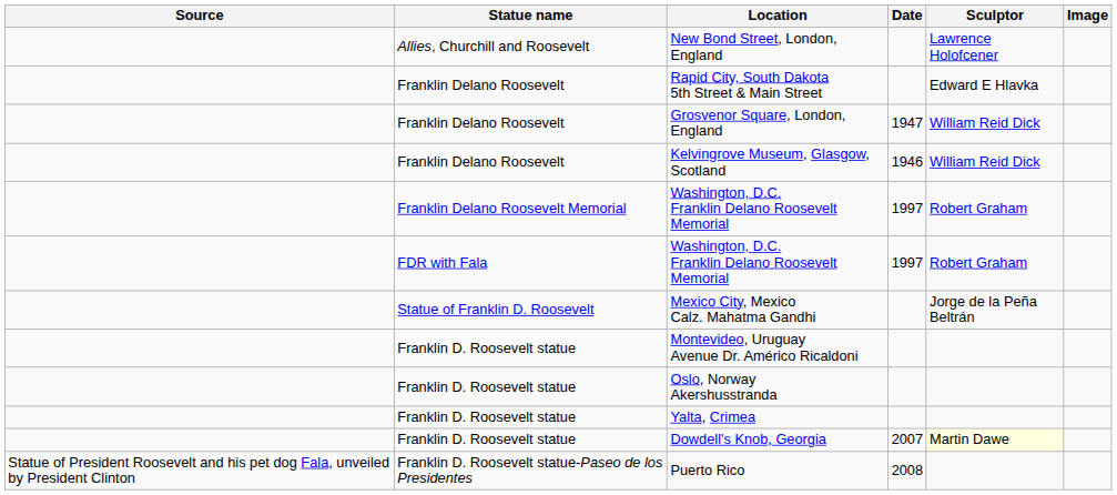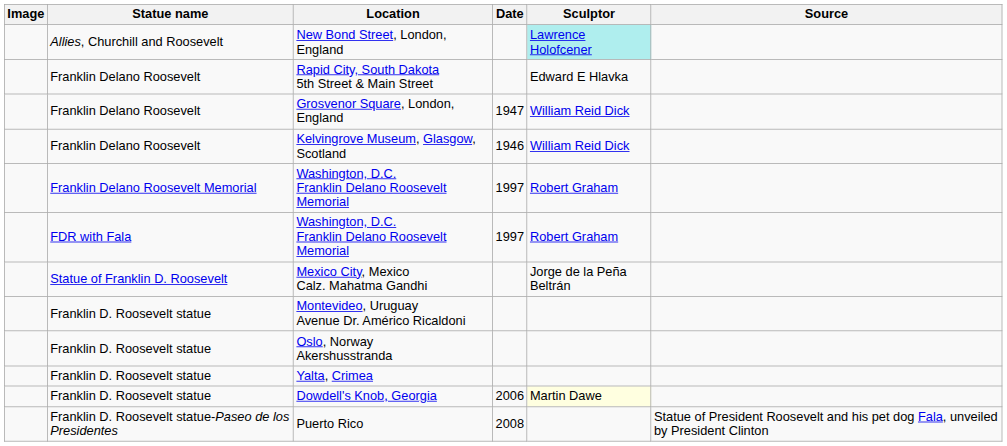 <table class="wikitable sortable">
 <tr>
-<th scope="col" class="unsortable">Source</th>
+<th scope="col" class="unsortable">Image</th>
 <th scope="col">Statue name</th>
 <th scope="col">Location</th>
 <th scope="col">Date</th>
 <th scope="col">Sculptor</th>
-<th scope="col" class="unsortable">Image</th>
+<th scope="col" class="unsortable">Source</th>
 </tr>
 <tr>
 <td></td>
 <td><em>Allies</em>, Churchill and Roosevelt</td>
 <td><a href='#'>New Bond Street</a>, London, England</td>
 <td></td>
-<td><a href='#'>Lawrence Holofcener</a></td>
+<td style="background: paleturquoise;"><a href='#'>Lawrence Holofcener</a></td>
 <td></td>
 </tr>
 <tr>
 <td></td>
 <td>Franklin Delano Roosevelt</td>
 <td><a href='#'>Rapid City, South Dakota</a><br>5th Street & Main Street</td>
 <td></td>
 <td>Edward E Hlavka</td>
 <td></td>
 </tr>
 <tr>
 <td></td>
 <td>Franklin Delano Roosevelt</td>
 <td><a href='#'>Grosvenor Square</a>, London, England</td>
 <td>1947</td>
 <td><a href='#'>William Reid Dick</a></td>
 <td></td>
 </tr>
 <tr>
 <td></td>
 <td>Franklin Delano Roosevelt</td>
 <td><a href='#'>Kelvingrove Museum</a>, <a href='#'>Glasgow</a>, Scotland</td>
 <td>1946</td>
 <td><a href='#'>William Reid Dick</a></td>
 <td></td>
 </tr>
 <tr>
 <td></td>
 <td><a href='#'>Franklin Delano Roosevelt Memorial</a></td>
 <td><a href='#'>Washington, D.C.</a><br><a href='#'>Franklin Delano Roosevelt Memorial</a></td>
 <td>1997</td>
 <td><a href='#'>Robert Graham</a></td>
 <td></td>
 </tr>
 <tr>
 <td></td>
 <td><a href='#'>FDR with Fala</a></td>
 <td><a href='#'>Washington, D.C.</a><br><a href='#'>Franklin Delano Roosevelt Memorial</a></td>
 <td>1997</td>
 <td><a href='#'>Robert Graham</a></td>
 <td></td>
 </tr>
 <tr>
 <td></td>
 <td><a href='#'>Statue of Franklin D. Roosevelt</a></td>
 <td><a href='#'>Mexico City</a>, Mexico<br>Calz. Mahatma Gandhi</td>
 <td></td>
 <td>Jorge de la Peña Beltrán</td>
 <td></td>
 </tr>
 <tr>
 <td></td>
 <td>Franklin D. Roosevelt statue</td>
 <td><a href='#'>Montevideo</a>, Uruguay<br>Avenue Dr. Américo Ricaldoni</td>
 <td></td>
 <td></td>
 <td></td>
 </tr>
 <tr>
 <td></td>
 <td>Franklin D. Roosevelt statue</td>
 <td><a href='#'>Oslo</a>, Norway<br>Akershusstranda</td>
 <td></td>
 <td></td>
 <td></td>
 </tr>
 <tr>
 <td></td>
 <td>Franklin D. Roosevelt statue</td>
 <td><a href='#'>Yalta</a>, <a href='#'>Crimea</a></td>
 <td></td>
 <td></td>
 <td></td>
 </tr>
 <tr>
 <td></td>
 <td>Franklin D. Roosevelt statue</td>
 <td><a href='#'>Dowdell's Knob, Georgia</a></td>
-<td>2007</td>
+<td>2006</td>
 <td style="background: lightyellow;">Martin Dawe</td>
 <td></td>
 </tr>
 <tr>
-<td>Statue of President Roosevelt and his pet dog <a href='#'>Fala</a>, unveiled by President Clinton</td>
+<td></td>
 <td>Franklin D. Roosevelt statue-<em>Paseo de los Presidentes</em></td>
 <td>Puerto Rico</td>
 <td>2008</td>
 <td></td>
-<td></td>
+<td>Statue of President Roosevelt and his pet dog <a href='#'>Fala</a>, unveiled by President Clinton</td>
 </tr>
 </table>
